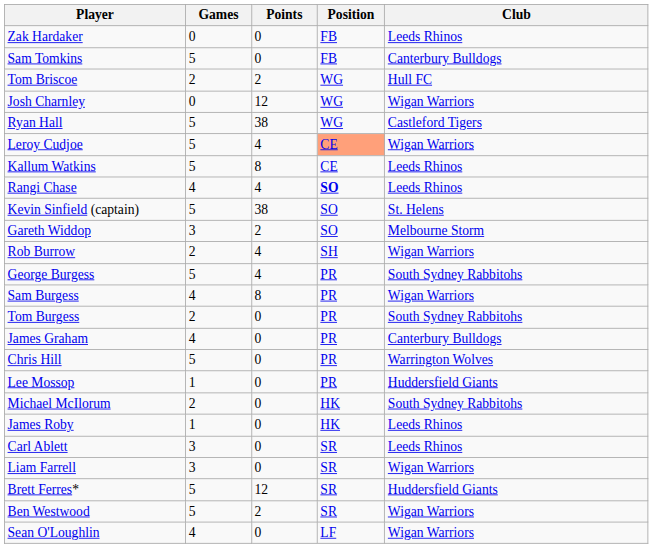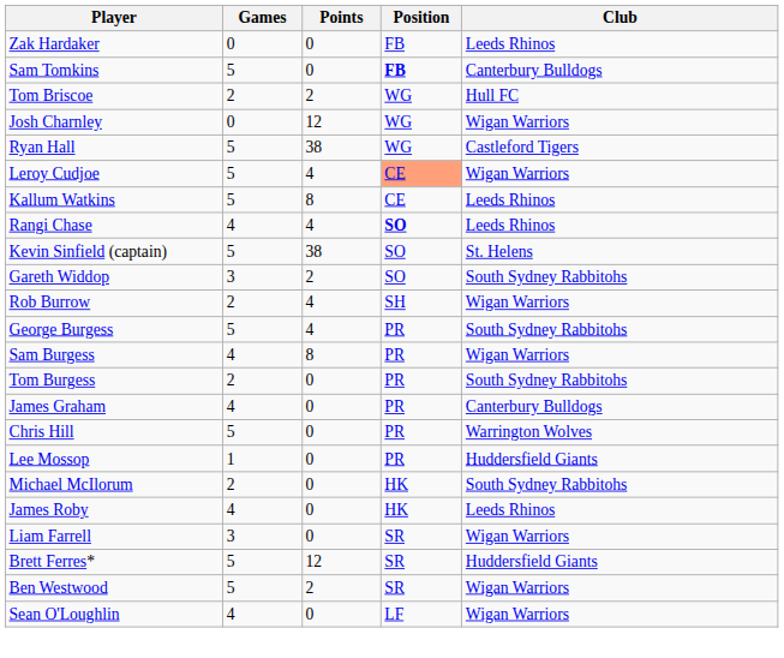 <table class="wikitable" style="width:60%;text-align:left">
 <tr>
 <th width=22%>Player</th>
 <th width=8%>Games</th>
 <th width=8%>Points</th>
 <th width=8%>Position</th>
 <th width=32%>Club</th>
 </tr>
 <tr>
 <td><a href='#'>Zak Hardaker</a></td>
 <td>0</td>
 <td>0</td>
 <td><a href='#'>FB</a></td>
 <td> <a href='#'>Leeds Rhinos</a></td>
 </tr>
 <tr>
 <td><a href='#'>Sam Tomkins</a></td>
 <td>5</td>
 <td>0</td>
-<td><a href='#'>FB</a></td>
+<td><strong><a href='#'>FB</a></strong></td>
 <td> <a href='#'>Canterbury Bulldogs</a></td>
 </tr>
 <tr>
 <td><a href='#'>Tom Briscoe</a></td>
 <td>2</td>
 <td>2</td>
 <td><a href='#'>WG</a></td>
 <td> <a href='#'>Hull FC</a></td>
 </tr>
 <tr>
 <td><a href='#'>Josh Charnley</a></td>
 <td>0</td>
 <td>12</td>
 <td><a href='#'>WG</a></td>
 <td> <a href='#'>Wigan Warriors</a></td>
 </tr>
 <tr>
 <td><a href='#'>Ryan Hall</a></td>
 <td>5</td>
 <td>38</td>
 <td><a href='#'>WG</a></td>
 <td> <a href='#'>Castleford Tigers</a></td>
 </tr>
 <tr>
 <td><a href='#'>Leroy Cudjoe</a></td>
 <td>5</td>
 <td>4</td>
 <td style="background: lightsalmon;"><a href='#'>CE</a></td>
 <td> <a href='#'>Wigan Warriors</a></td>
 </tr>
 <tr>
 <td><a href='#'>Kallum Watkins</a></td>
 <td>5</td>
 <td>8</td>
 <td><a href='#'>CE</a></td>
 <td> <a href='#'>Leeds Rhinos</a></td>
 </tr>
 <tr>
 <td><a href='#'>Rangi Chase</a></td>
 <td>4</td>
 <td>4</td>
 <td><strong><a href='#'>SO</a></strong></td>
 <td> <a href='#'>Leeds Rhinos</a></td>
 </tr>
 <tr>
 <td><a href='#'>Kevin Sinfield</a> (captain)</td>
 <td>5</td>
 <td>38</td>
 <td><a href='#'>SO</a></td>
 <td> <a href='#'>St. Helens</a></td>
 </tr>
 <tr>
 <td><a href='#'>Gareth Widdop</a></td>
 <td>3</td>
 <td>2</td>
 <td><a href='#'>SO</a></td>
-<td> <a href='#'>Melbourne Storm</a></td>
+<td> <a href='#'>South Sydney Rabbitohs</a></td>
 </tr>
 <tr>
 <td><a href='#'>Rob Burrow</a></td>
 <td>2</td>
 <td>4</td>
 <td><a href='#'>SH</a></td>
 <td> <a href='#'>Wigan Warriors</a></td>
 </tr>
 <tr>
 <td><a href='#'>George Burgess</a></td>
 <td>5</td>
 <td>4</td>
 <td><a href='#'>PR</a></td>
 <td> <a href='#'>South Sydney Rabbitohs</a></td>
 </tr>
 <tr>
 <td><a href='#'>Sam Burgess</a></td>
 <td>4</td>
 <td>8</td>
 <td><a href='#'>PR</a></td>
 <td> <a href='#'>Wigan Warriors</a></td>
 </tr>
 <tr>
 <td><a href='#'>Tom Burgess</a></td>
 <td>2</td>
 <td>0</td>
 <td><a href='#'>PR</a></td>
 <td> <a href='#'>South Sydney Rabbitohs</a></td>
 </tr>
 <tr>
 <td><a href='#'>James Graham</a></td>
 <td>4</td>
 <td>0</td>
 <td><a href='#'>PR</a></td>
 <td> <a href='#'>Canterbury Bulldogs</a></td>
 </tr>
 <tr>
 <td><a href='#'>Chris Hill</a></td>
 <td>5</td>
 <td>0</td>
 <td><a href='#'>PR</a></td>
 <td> <a href='#'>Warrington Wolves</a></td>
 </tr>
 <tr>
 <td><a href='#'>Lee Mossop</a></td>
 <td>1</td>
 <td>0</td>
 <td><a href='#'>PR</a></td>
 <td> <a href='#'>Huddersfield Giants</a></td>
 </tr>
 <tr>
 <td><a href='#'>Michael McIlorum</a></td>
 <td>2</td>
 <td>0</td>
 <td><a href='#'>HK</a></td>
 <td> <a href='#'>South Sydney Rabbitohs</a></td>
 </tr>
 <tr>
 <td><a href='#'>James Roby</a></td>
-<td>1</td>
+<td>4</td>
 <td>0</td>
 <td><a href='#'>HK</a></td>
-<td> <a href='#'>Leeds Rhinos</a></td>
-</tr>
-<tr>
-<td><a href='#'>Carl Ablett</a></td>
-<td>3</td>
-<td>0</td>
-<td><a href='#'>SR</a></td>
 <td> <a href='#'>Leeds Rhinos</a></td>
 </tr>
 <tr>
 <td><a href='#'>Liam Farrell</a></td>
 <td>3</td>
 <td>0</td>
 <td><a href='#'>SR</a></td>
 <td> <a href='#'>Wigan Warriors</a></td>
 </tr>
 <tr>
 <td><a href='#'>Brett Ferres</a>*</td>
 <td>5</td>
 <td>12</td>
 <td><a href='#'>SR</a></td>
 <td> <a href='#'>Huddersfield Giants</a></td>
 </tr>
 <tr>
 <td><a href='#'>Ben Westwood</a></td>
 <td>5</td>
 <td>2</td>
 <td><a href='#'>SR</a></td>
 <td> <a href='#'>Wigan Warriors</a></td>
 </tr>
 <tr>
 <td><a href='#'>Sean O'Loughlin</a></td>
 <td>4</td>
 <td>0</td>
 <td><a href='#'>LF</a></td>
 <td> <a href='#'>Wigan Warriors</a></td>
 </tr>
 </table>
